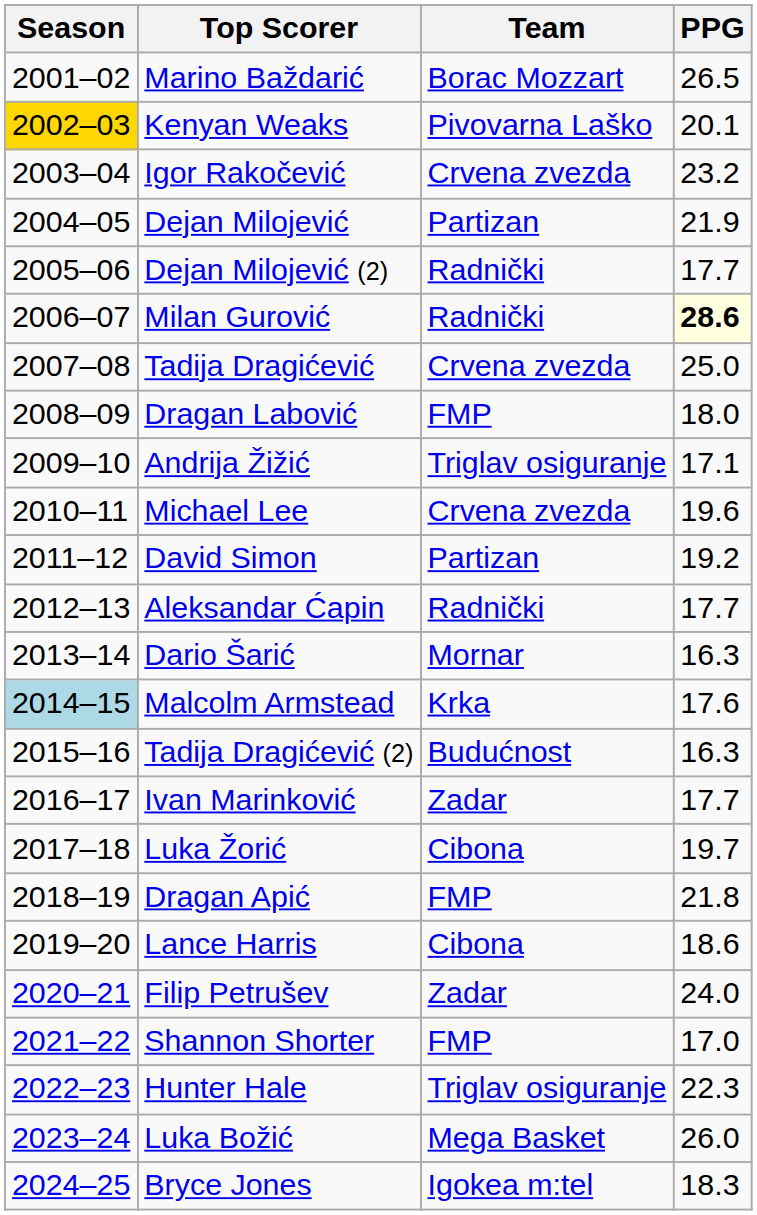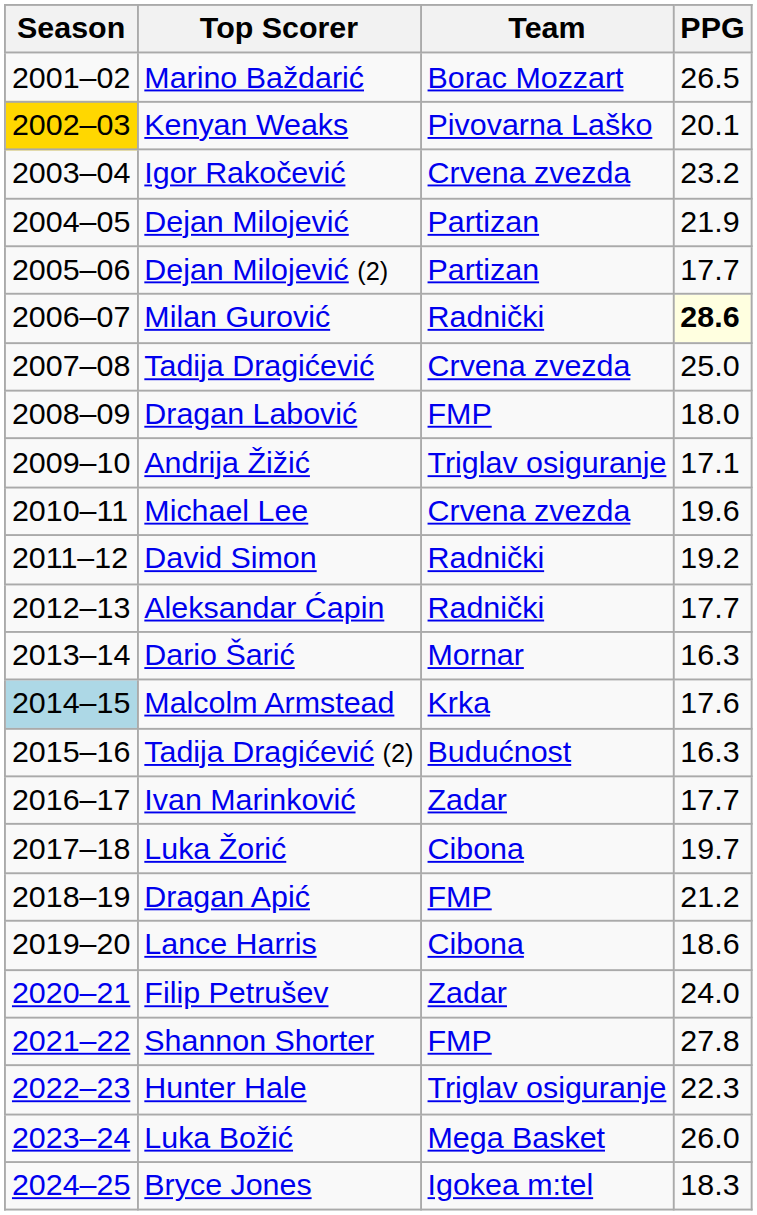 <table class="wikitable">
 <tr>
 <th>Season</th>
 <th>Top Scorer</th>
 <th>Team</th>
 <th>PPG</th>
 </tr>
 <tr>
 <td>2001–02</td>
 <td> <a href='#'>Marino Baždarić</a></td>
 <td> <a href='#'>Borac Mozzart</a></td>
 <td>26.5</td>
 </tr>
 <tr>
 <td style="background: gold;">2002–03</td>
 <td> <a href='#'>Kenyan Weaks</a></td>
 <td> <a href='#'>Pivovarna Laško</a></td>
 <td>20.1</td>
 </tr>
 <tr>
 <td>2003–04</td>
 <td> <a href='#'>Igor Rakočević</a></td>
 <td> <a href='#'>Crvena zvezda</a></td>
 <td>23.2</td>
 </tr>
 <tr>
 <td>2004–05</td>
 <td> <a href='#'>Dejan Milojević</a></td>
 <td> <a href='#'>Partizan</a></td>
 <td>21.9</td>
 </tr>
 <tr>
 <td>2005–06</td>
 <td> <a href='#'>Dejan Milojević</a> <small>(2)</small></td>
-<td> <a href='#'>Radnički</a></td>
+<td> <a href='#'>Partizan</a></td>
 <td>17.7</td>
 </tr>
 <tr>
 <td>2006–07</td>
 <td> <a href='#'>Milan Gurović</a></td>
 <td> <a href='#'>Radnički</a></td>
 <td style="background: lightyellow;"><strong>28.6</strong></td>
 </tr>
 <tr>
 <td>2007–08</td>
 <td> <a href='#'>Tadija Dragićević</a></td>
 <td> <a href='#'>Crvena zvezda</a></td>
 <td>25.0</td>
 </tr>
 <tr>
 <td>2008–09</td>
 <td> <a href='#'>Dragan Labović</a></td>
 <td> <a href='#'>FMP</a></td>
 <td>18.0</td>
 </tr>
 <tr>
 <td>2009–10</td>
 <td> <a href='#'>Andrija Žižić</a></td>
 <td> <a href='#'>Triglav osiguranje</a></td>
 <td>17.1</td>
 </tr>
 <tr>
 <td>2010–11</td>
 <td> <a href='#'>Michael Lee</a></td>
 <td> <a href='#'>Crvena zvezda</a></td>
 <td>19.6</td>
 </tr>
 <tr>
 <td>2011–12</td>
 <td> <a href='#'>David Simon</a></td>
-<td> <a href='#'>Partizan</a></td>
+<td> <a href='#'>Radnički</a></td>
 <td>19.2</td>
 </tr>
 <tr>
 <td>2012–13</td>
 <td> <a href='#'>Aleksandar Ćapin</a></td>
 <td> <a href='#'>Radnički</a></td>
 <td>17.7</td>
 </tr>
 <tr>
 <td>2013–14</td>
 <td> <a href='#'>Dario Šarić</a></td>
 <td> <a href='#'>Mornar</a></td>
 <td>16.3</td>
 </tr>
 <tr>
 <td style="background: lightblue;">2014–15</td>
 <td> <a href='#'>Malcolm Armstead</a></td>
 <td> <a href='#'>Krka</a></td>
 <td>17.6</td>
 </tr>
 <tr>
 <td>2015–16</td>
 <td> <a href='#'>Tadija Dragićević</a> <small>(2)</small></td>
 <td> <a href='#'>Budućnost</a></td>
 <td>16.3</td>
 </tr>
 <tr>
 <td>2016–17</td>
 <td> <a href='#'>Ivan Marinković</a></td>
 <td> <a href='#'>Zadar</a></td>
 <td>17.7</td>
 </tr>
 <tr>
 <td>2017–18</td>
 <td> <a href='#'>Luka Žorić</a></td>
 <td> <a href='#'>Cibona</a></td>
 <td>19.7</td>
 </tr>
 <tr>
 <td>2018–19</td>
 <td> <a href='#'>Dragan Apić</a></td>
 <td> <a href='#'>FMP</a></td>
-<td>21.8</td>
+<td>21.2</td>
 </tr>
 <tr>
 <td>2019–20</td>
 <td> <a href='#'>Lance Harris</a></td>
 <td> <a href='#'>Cibona</a></td>
 <td>18.6</td>
 </tr>
 <tr>
 <td><a href='#'>2020–21</a></td>
 <td> <a href='#'>Filip Petrušev</a></td>
 <td> <a href='#'>Zadar</a></td>
 <td>24.0</td>
 </tr>
 <tr>
 <td><a href='#'>2021–22</a></td>
 <td> <a href='#'>Shannon Shorter</a></td>
 <td> <a href='#'>FMP</a></td>
-<td>17.0</td>
+<td>27.8</td>
 </tr>
 <tr>
 <td><a href='#'>2022–23</a></td>
 <td> <a href='#'>Hunter Hale</a></td>
 <td> <a href='#'>Triglav osiguranje</a></td>
 <td>22.3</td>
 </tr>
 <tr>
 <td><a href='#'>2023–24</a></td>
 <td> <a href='#'>Luka Božić</a></td>
 <td> <a href='#'>Mega Basket</a></td>
 <td>26.0</td>
 </tr>
 <tr>
 <td><a href='#'>2024–25</a></td>
 <td> <a href='#'>Bryce Jones</a></td>
 <td> <a href='#'>Igokea m:tel</a></td>
 <td>18.3</td>
 </tr>
 </table>
